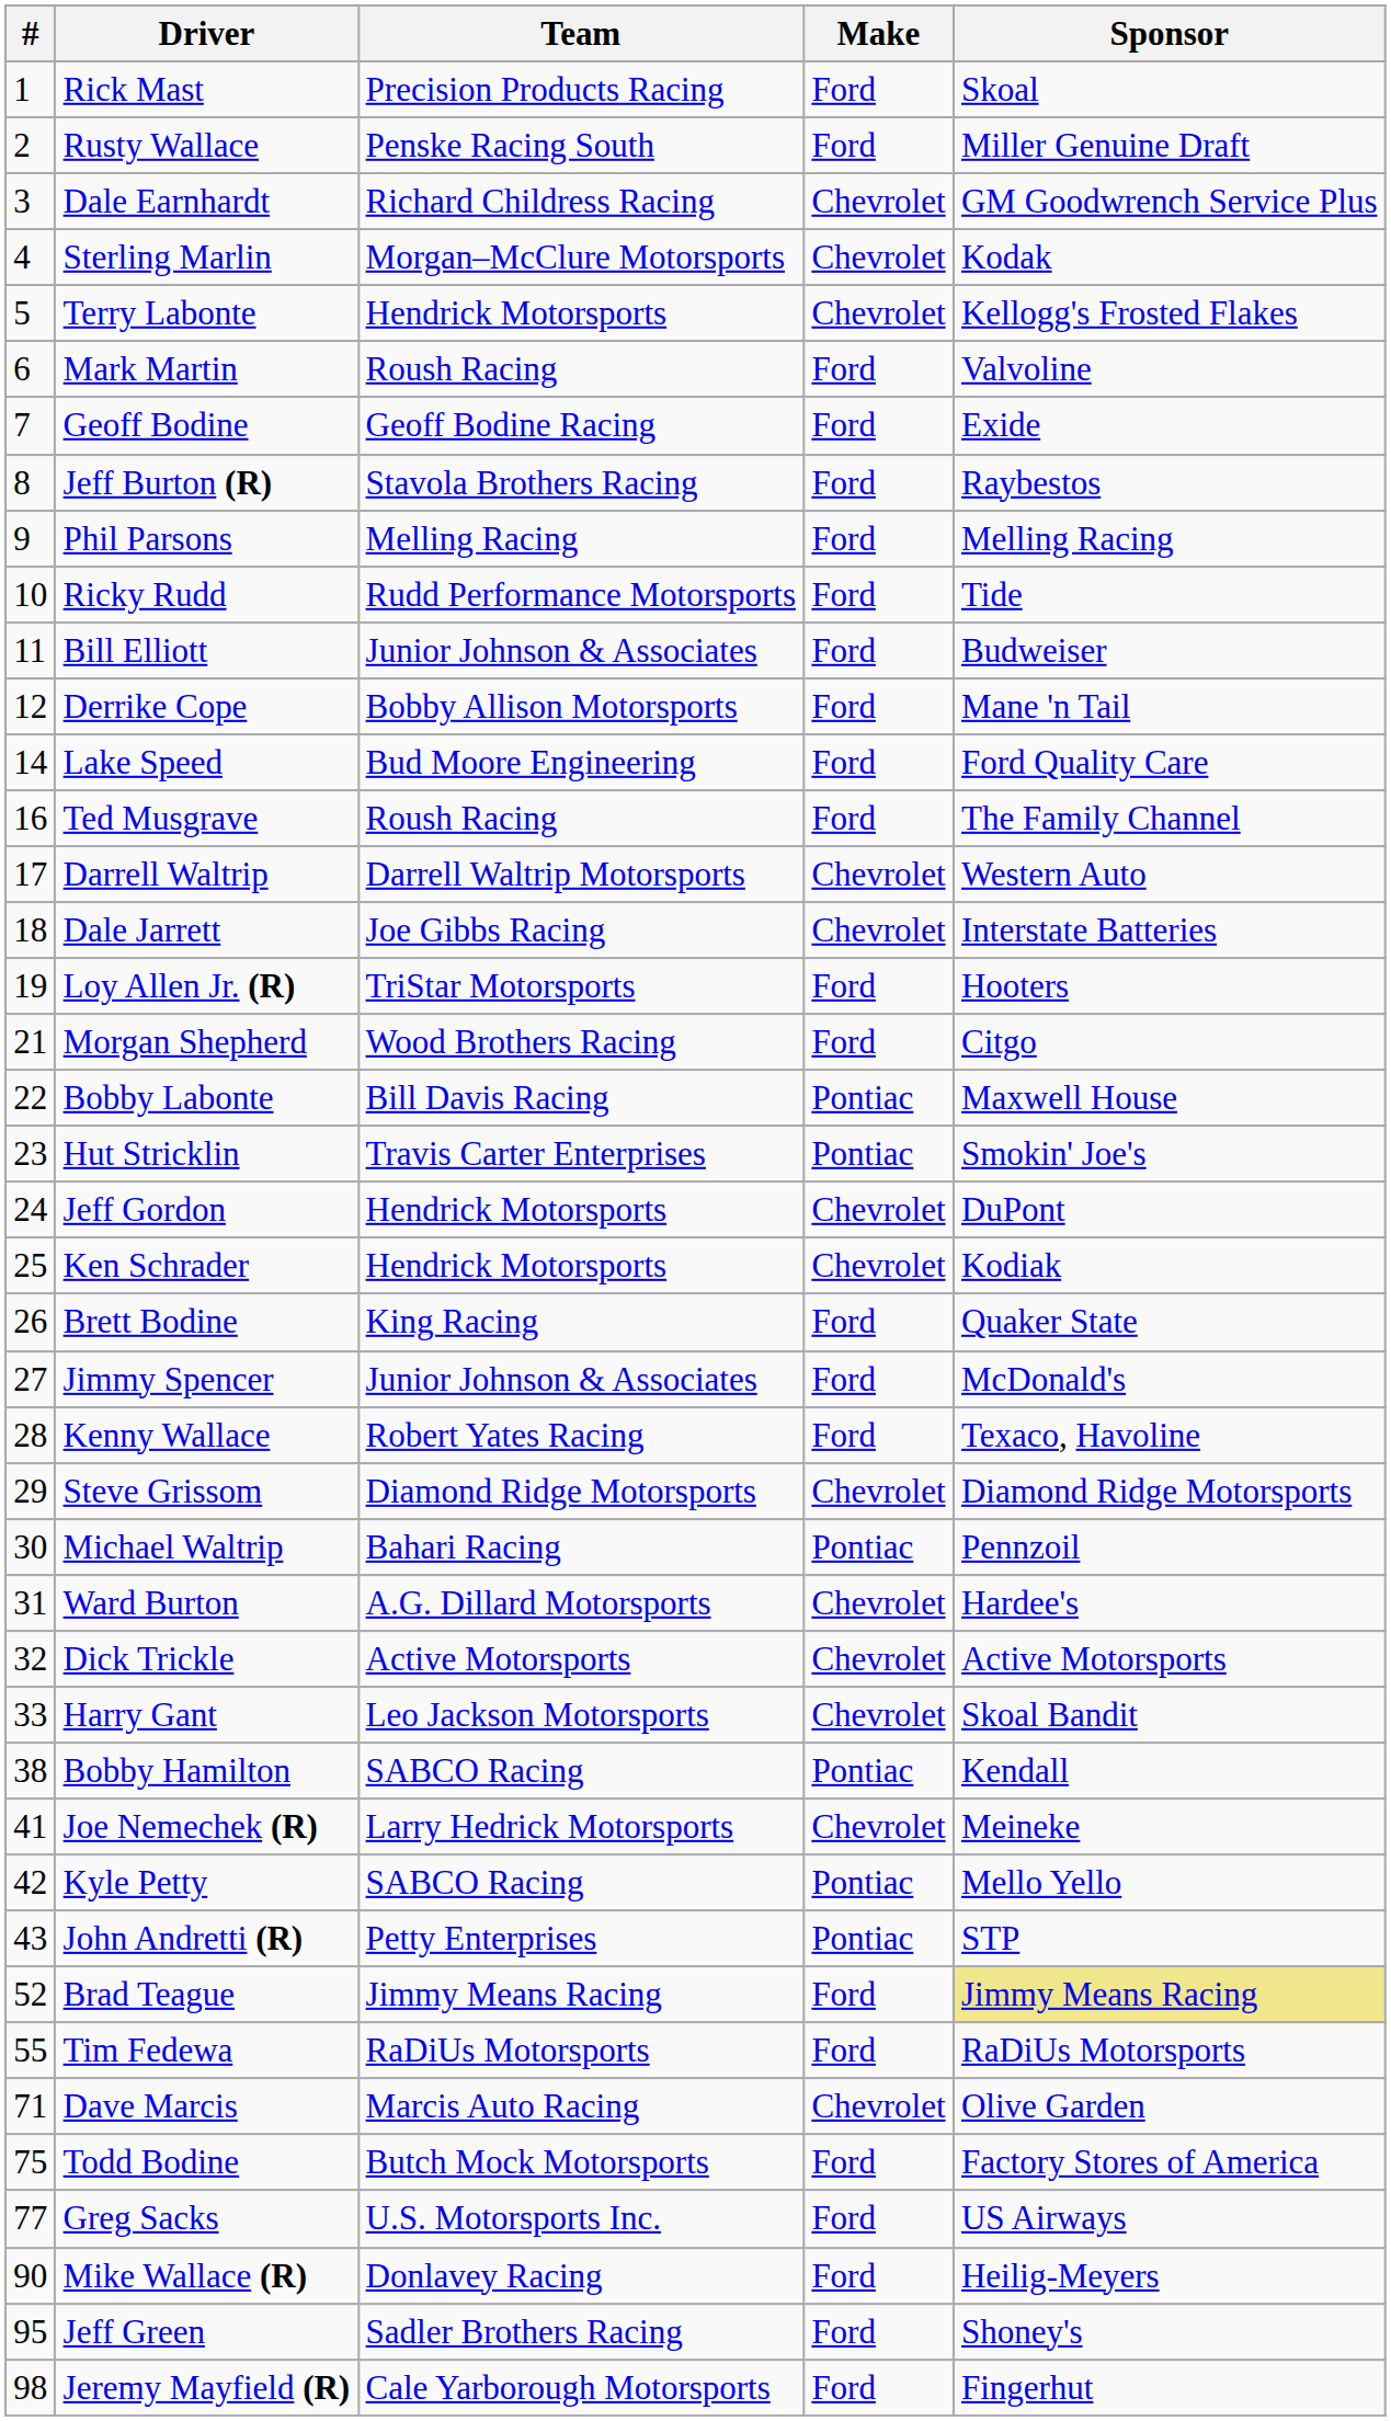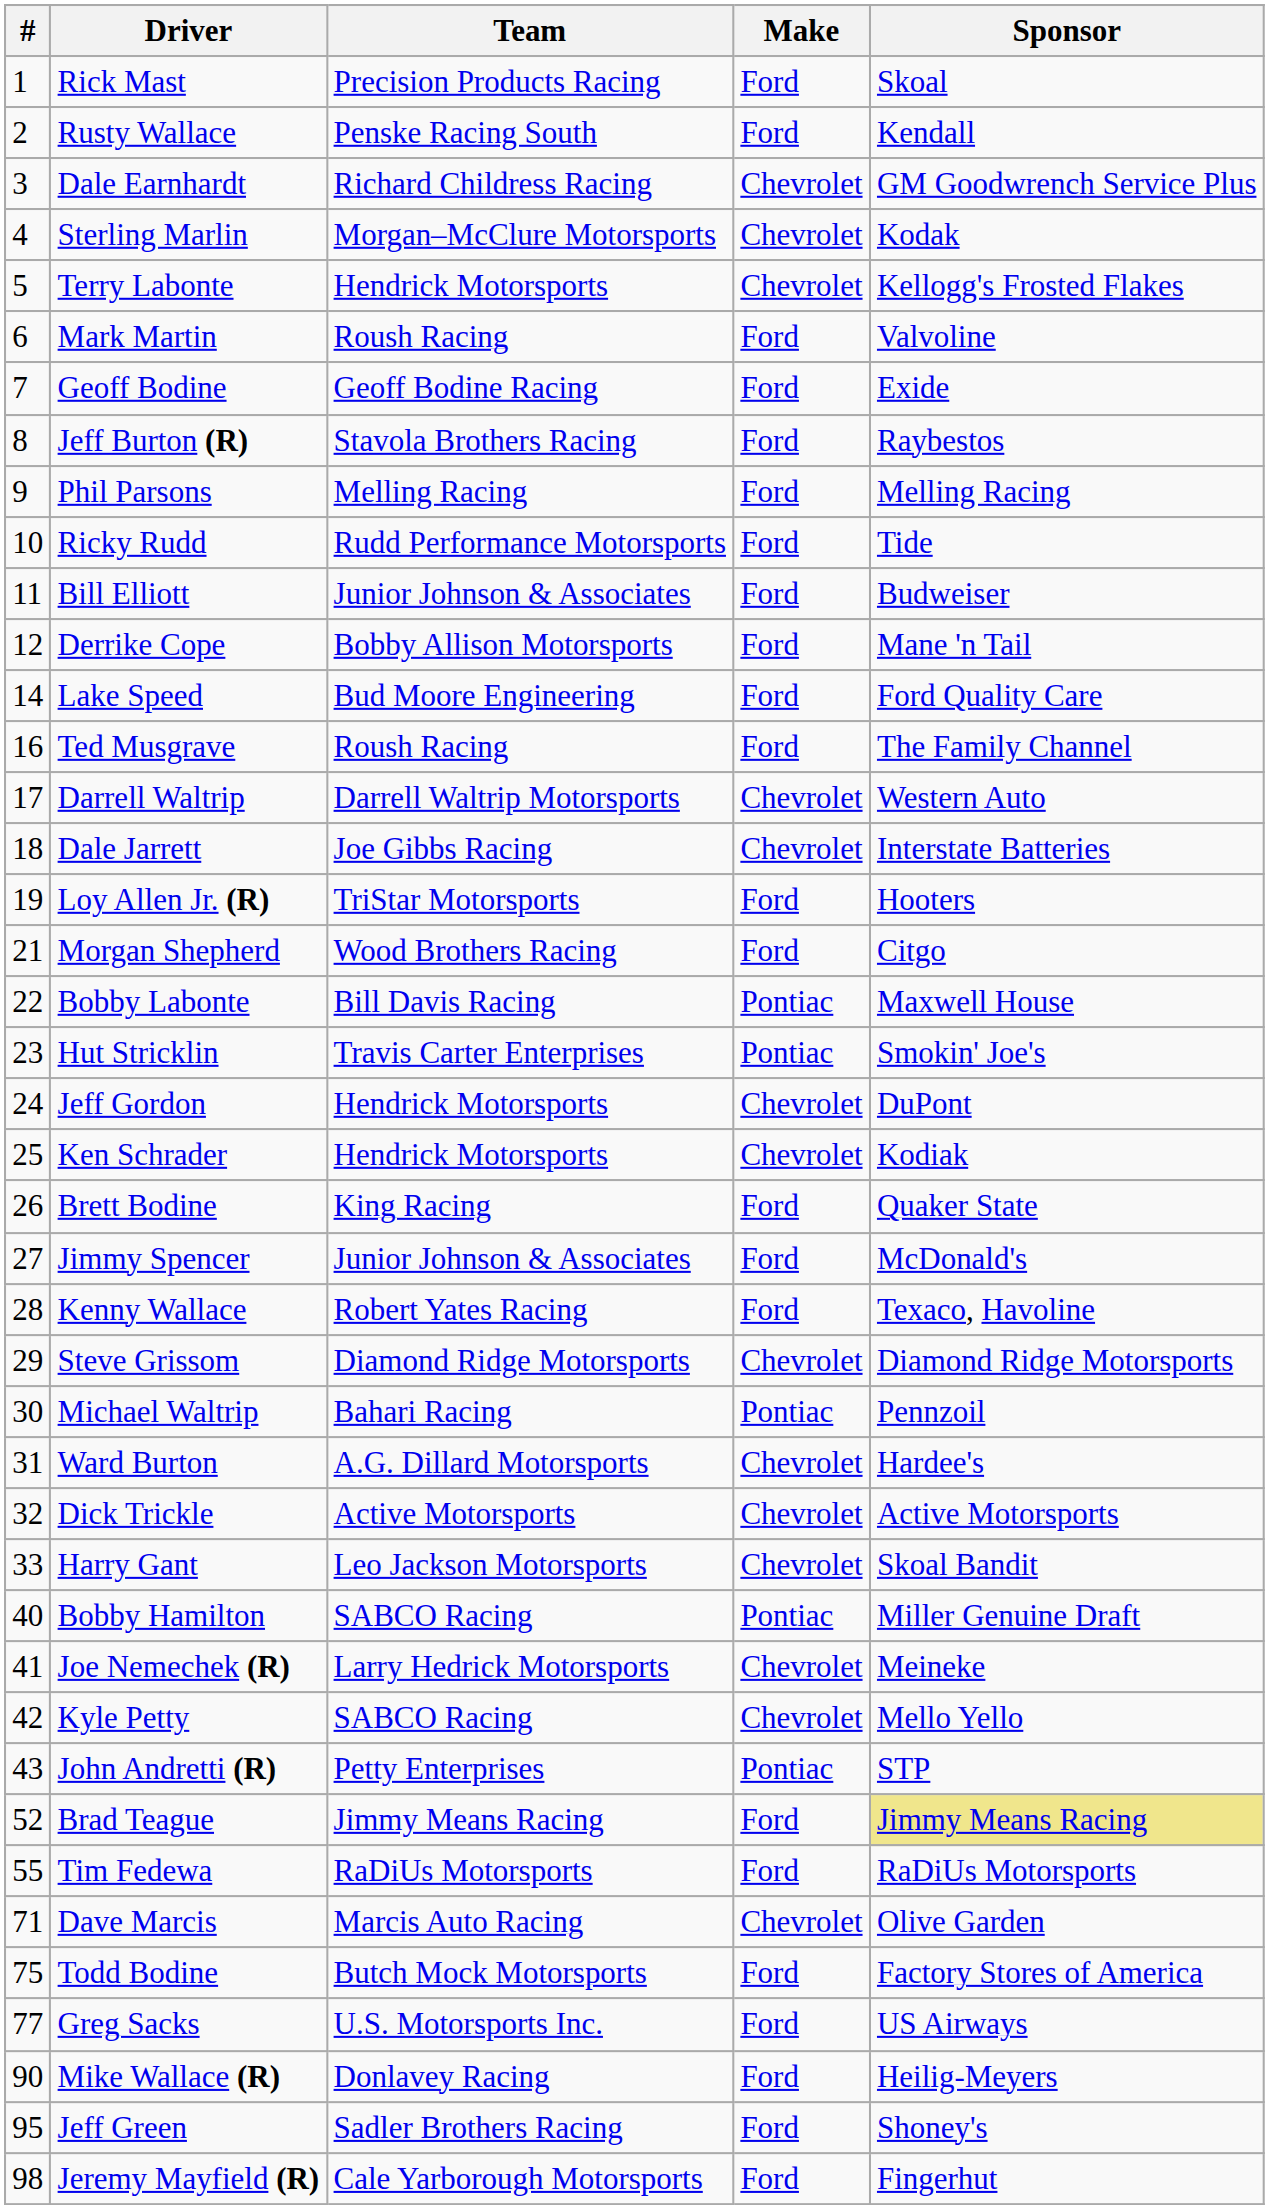 <table class="wikitable" style="font-size:95%">
 <tr>
 <th>#</th>
 <th>Driver</th>
 <th>Team</th>
 <th>Make</th>
 <th>Sponsor</th>
 </tr>
 <tr>
 <td>1</td>
 <td><a href='#'>Rick Mast</a></td>
 <td><a href='#'>Precision Products Racing</a></td>
 <td><a href='#'>Ford</a></td>
 <td><a href='#'>Skoal</a></td>
 </tr>
 <tr>
 <td>2</td>
 <td><a href='#'>Rusty Wallace</a></td>
 <td><a href='#'>Penske Racing South</a></td>
 <td><a href='#'>Ford</a></td>
-<td><a href='#'>Miller Genuine Draft</a></td>
+<td><a href='#'>Kendall</a></td>
 </tr>
 <tr>
 <td>3</td>
 <td><a href='#'>Dale Earnhardt</a></td>
 <td><a href='#'>Richard Childress Racing</a></td>
 <td><a href='#'>Chevrolet</a></td>
 <td><a href='#'>GM Goodwrench Service Plus</a></td>
 </tr>
 <tr>
 <td>4</td>
 <td><a href='#'>Sterling Marlin</a></td>
 <td><a href='#'>Morgan–McClure Motorsports</a></td>
 <td><a href='#'>Chevrolet</a></td>
 <td><a href='#'>Kodak</a></td>
 </tr>
 <tr>
 <td>5</td>
 <td><a href='#'>Terry Labonte</a></td>
 <td><a href='#'>Hendrick Motorsports</a></td>
 <td><a href='#'>Chevrolet</a></td>
 <td><a href='#'>Kellogg's Frosted Flakes</a></td>
 </tr>
 <tr>
 <td>6</td>
 <td><a href='#'>Mark Martin</a></td>
 <td><a href='#'>Roush Racing</a></td>
 <td><a href='#'>Ford</a></td>
 <td><a href='#'>Valvoline</a></td>
 </tr>
 <tr>
 <td>7</td>
 <td><a href='#'>Geoff Bodine</a></td>
 <td><a href='#'>Geoff Bodine Racing</a></td>
 <td><a href='#'>Ford</a></td>
 <td><a href='#'>Exide</a></td>
 </tr>
 <tr>
 <td>8</td>
 <td><a href='#'>Jeff Burton</a> <strong>(R)</strong></td>
 <td><a href='#'>Stavola Brothers Racing</a></td>
 <td><a href='#'>Ford</a></td>
 <td><a href='#'>Raybestos</a></td>
 </tr>
 <tr>
 <td>9</td>
 <td><a href='#'>Phil Parsons</a></td>
 <td><a href='#'>Melling Racing</a></td>
 <td><a href='#'>Ford</a></td>
 <td><a href='#'>Melling Racing</a></td>
 </tr>
 <tr>
 <td>10</td>
 <td><a href='#'>Ricky Rudd</a></td>
 <td><a href='#'>Rudd Performance Motorsports</a></td>
 <td><a href='#'>Ford</a></td>
 <td><a href='#'>Tide</a></td>
 </tr>
 <tr>
 <td>11</td>
 <td><a href='#'>Bill Elliott</a></td>
 <td><a href='#'>Junior Johnson & Associates</a></td>
 <td><a href='#'>Ford</a></td>
 <td><a href='#'>Budweiser</a></td>
 </tr>
 <tr>
 <td>12</td>
 <td><a href='#'>Derrike Cope</a></td>
 <td><a href='#'>Bobby Allison Motorsports</a></td>
 <td><a href='#'>Ford</a></td>
 <td><a href='#'>Mane 'n Tail</a></td>
 </tr>
 <tr>
 <td>14</td>
 <td><a href='#'>Lake Speed</a></td>
 <td><a href='#'>Bud Moore Engineering</a></td>
 <td><a href='#'>Ford</a></td>
 <td><a href='#'>Ford Quality Care</a></td>
 </tr>
 <tr>
 <td>16</td>
 <td><a href='#'>Ted Musgrave</a></td>
 <td><a href='#'>Roush Racing</a></td>
 <td><a href='#'>Ford</a></td>
 <td><a href='#'>The Family Channel</a></td>
 </tr>
 <tr>
 <td>17</td>
 <td><a href='#'>Darrell Waltrip</a></td>
 <td><a href='#'>Darrell Waltrip Motorsports</a></td>
 <td><a href='#'>Chevrolet</a></td>
 <td><a href='#'>Western Auto</a></td>
 </tr>
 <tr>
 <td>18</td>
 <td><a href='#'>Dale Jarrett</a></td>
 <td><a href='#'>Joe Gibbs Racing</a></td>
 <td><a href='#'>Chevrolet</a></td>
 <td><a href='#'>Interstate Batteries</a></td>
 </tr>
 <tr>
 <td>19</td>
 <td><a href='#'>Loy Allen Jr.</a> <strong>(R)</strong></td>
 <td><a href='#'>TriStar Motorsports</a></td>
 <td><a href='#'>Ford</a></td>
 <td><a href='#'>Hooters</a></td>
 </tr>
 <tr>
 <td>21</td>
 <td><a href='#'>Morgan Shepherd</a></td>
 <td><a href='#'>Wood Brothers Racing</a></td>
 <td><a href='#'>Ford</a></td>
 <td><a href='#'>Citgo</a></td>
 </tr>
 <tr>
 <td>22</td>
 <td><a href='#'>Bobby Labonte</a></td>
 <td><a href='#'>Bill Davis Racing</a></td>
 <td><a href='#'>Pontiac</a></td>
 <td><a href='#'>Maxwell House</a></td>
 </tr>
 <tr>
 <td>23</td>
 <td><a href='#'>Hut Stricklin</a></td>
 <td><a href='#'>Travis Carter Enterprises</a></td>
 <td><a href='#'>Pontiac</a></td>
 <td><a href='#'>Smokin' Joe's</a></td>
 </tr>
 <tr>
 <td>24</td>
 <td><a href='#'>Jeff Gordon</a></td>
 <td><a href='#'>Hendrick Motorsports</a></td>
 <td><a href='#'>Chevrolet</a></td>
 <td><a href='#'>DuPont</a></td>
 </tr>
 <tr>
 <td>25</td>
 <td><a href='#'>Ken Schrader</a></td>
 <td><a href='#'>Hendrick Motorsports</a></td>
 <td><a href='#'>Chevrolet</a></td>
 <td><a href='#'>Kodiak</a></td>
 </tr>
 <tr>
 <td>26</td>
 <td><a href='#'>Brett Bodine</a></td>
 <td><a href='#'>King Racing</a></td>
 <td><a href='#'>Ford</a></td>
 <td><a href='#'>Quaker State</a></td>
 </tr>
 <tr>
 <td>27</td>
 <td><a href='#'>Jimmy Spencer</a></td>
 <td><a href='#'>Junior Johnson & Associates</a></td>
 <td><a href='#'>Ford</a></td>
 <td><a href='#'>McDonald's</a></td>
 </tr>
 <tr>
 <td>28</td>
 <td><a href='#'>Kenny Wallace</a></td>
 <td><a href='#'>Robert Yates Racing</a></td>
 <td><a href='#'>Ford</a></td>
 <td><a href='#'>Texaco</a>, <a href='#'>Havoline</a></td>
 </tr>
 <tr>
 <td>29</td>
 <td><a href='#'>Steve Grissom</a></td>
 <td><a href='#'>Diamond Ridge Motorsports</a></td>
 <td><a href='#'>Chevrolet</a></td>
 <td><a href='#'>Diamond Ridge Motorsports</a></td>
 </tr>
 <tr>
 <td>30</td>
 <td><a href='#'>Michael Waltrip</a></td>
 <td><a href='#'>Bahari Racing</a></td>
 <td><a href='#'>Pontiac</a></td>
 <td><a href='#'>Pennzoil</a></td>
 </tr>
 <tr>
 <td>31</td>
 <td><a href='#'>Ward Burton</a></td>
 <td><a href='#'>A.G. Dillard Motorsports</a></td>
 <td><a href='#'>Chevrolet</a></td>
 <td><a href='#'>Hardee's</a></td>
 </tr>
 <tr>
 <td>32</td>
 <td><a href='#'>Dick Trickle</a></td>
 <td><a href='#'>Active Motorsports</a></td>
 <td><a href='#'>Chevrolet</a></td>
 <td><a href='#'>Active Motorsports</a></td>
 </tr>
 <tr>
 <td>33</td>
 <td><a href='#'>Harry Gant</a></td>
 <td><a href='#'>Leo Jackson Motorsports</a></td>
 <td><a href='#'>Chevrolet</a></td>
 <td><a href='#'>Skoal Bandit</a></td>
 </tr>
 <tr>
-<td>38</td>
+<td>40</td>
 <td><a href='#'>Bobby Hamilton</a></td>
 <td><a href='#'>SABCO Racing</a></td>
 <td><a href='#'>Pontiac</a></td>
-<td><a href='#'>Kendall</a></td>
+<td><a href='#'>Miller Genuine Draft</a></td>
 </tr>
 <tr>
 <td>41</td>
 <td><a href='#'>Joe Nemechek</a> <strong>(R)</strong></td>
 <td><a href='#'>Larry Hedrick Motorsports</a></td>
 <td><a href='#'>Chevrolet</a></td>
 <td><a href='#'>Meineke</a></td>
 </tr>
 <tr>
 <td>42</td>
 <td><a href='#'>Kyle Petty</a></td>
 <td><a href='#'>SABCO Racing</a></td>
-<td><a href='#'>Pontiac</a></td>
+<td><a href='#'>Chevrolet</a></td>
 <td><a href='#'>Mello Yello</a></td>
 </tr>
 <tr>
 <td>43</td>
 <td><a href='#'>John Andretti</a> <strong>(R)</strong></td>
 <td><a href='#'>Petty Enterprises</a></td>
 <td><a href='#'>Pontiac</a></td>
 <td><a href='#'>STP</a></td>
 </tr>
 <tr>
 <td>52</td>
 <td><a href='#'>Brad Teague</a></td>
 <td><a href='#'>Jimmy Means Racing</a></td>
 <td><a href='#'>Ford</a></td>
 <td style="background: khaki;"><a href='#'>Jimmy Means Racing</a></td>
 </tr>
 <tr>
 <td>55</td>
 <td><a href='#'>Tim Fedewa</a></td>
 <td><a href='#'>RaDiUs Motorsports</a></td>
 <td><a href='#'>Ford</a></td>
 <td><a href='#'>RaDiUs Motorsports</a></td>
 </tr>
 <tr>
 <td>71</td>
 <td><a href='#'>Dave Marcis</a></td>
 <td><a href='#'>Marcis Auto Racing</a></td>
 <td><a href='#'>Chevrolet</a></td>
 <td><a href='#'>Olive Garden</a></td>
 </tr>
 <tr>
 <td>75</td>
 <td><a href='#'>Todd Bodine</a></td>
 <td><a href='#'>Butch Mock Motorsports</a></td>
 <td><a href='#'>Ford</a></td>
 <td><a href='#'>Factory Stores of America</a></td>
 </tr>
 <tr>
 <td>77</td>
 <td><a href='#'>Greg Sacks</a></td>
 <td><a href='#'>U.S. Motorsports Inc.</a></td>
 <td><a href='#'>Ford</a></td>
 <td><a href='#'>US Airways</a></td>
 </tr>
 <tr>
 <td>90</td>
 <td><a href='#'>Mike Wallace</a> <strong>(R)</strong></td>
 <td><a href='#'>Donlavey Racing</a></td>
 <td><a href='#'>Ford</a></td>
 <td><a href='#'>Heilig-Meyers</a></td>
 </tr>
 <tr>
 <td>95</td>
 <td><a href='#'>Jeff Green</a></td>
 <td><a href='#'>Sadler Brothers Racing</a></td>
 <td><a href='#'>Ford</a></td>
 <td><a href='#'>Shoney's</a></td>
 </tr>
 <tr>
 <td>98</td>
 <td><a href='#'>Jeremy Mayfield</a> <strong>(R)</strong></td>
 <td><a href='#'>Cale Yarborough Motorsports</a></td>
 <td><a href='#'>Ford</a></td>
 <td><a href='#'>Fingerhut</a></td>
 </tr>
 </table>
